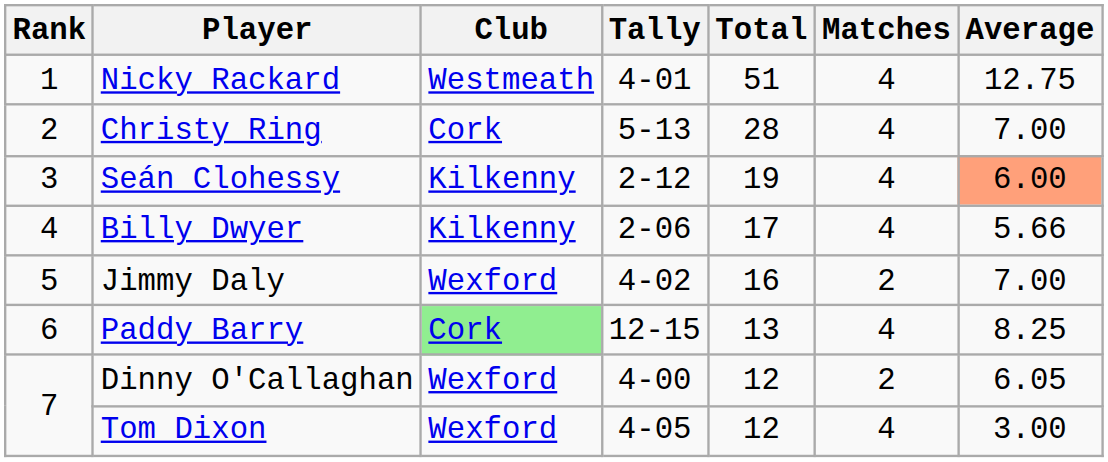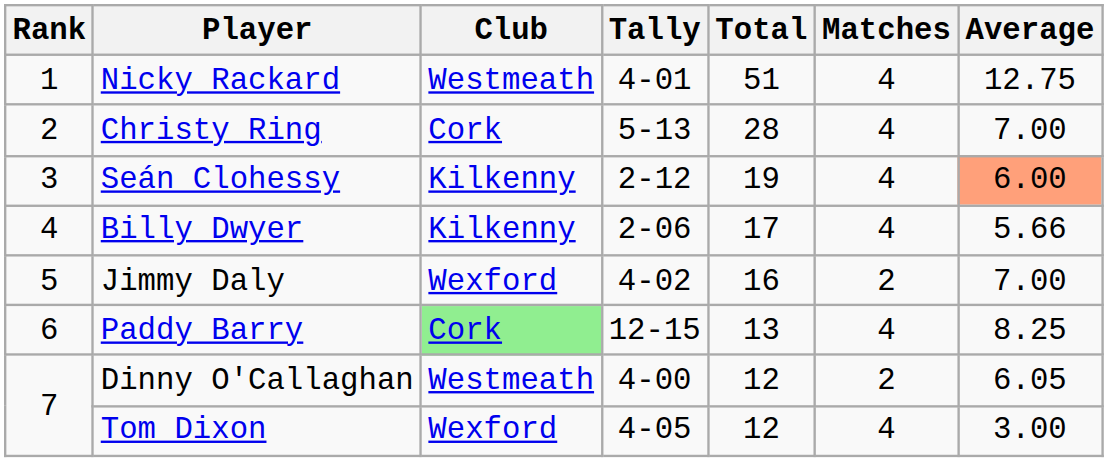 <table class="wikitable">
 <tr>
 <th>Rank</th>
 <th>Player</th>
 <th>Club</th>
 <th>Tally</th>
 <th>Total</th>
 <th>Matches</th>
 <th>Average</th>
 </tr>
 <tr>
 <td rowspan=1 align=center>1</td>
 <td><a href='#'>Nicky Rackard</a></td>
 <td><a href='#'>Westmeath</a></td>
 <td align=center>4-01</td>
 <td align=center>51</td>
 <td align=center>4</td>
 <td align=center>12.75</td>
 </tr>
 <tr>
 <td rowspan=1 align=center>2</td>
 <td><a href='#'>Christy Ring</a></td>
 <td><a href='#'>Cork</a></td>
 <td align=center>5-13</td>
 <td align=center>28</td>
 <td align=center>4</td>
 <td align=center>7.00</td>
 </tr>
 <tr>
 <td rowspan=1 align=center>3</td>
 <td><a href='#'>Seán Clohessy</a></td>
 <td><a href='#'>Kilkenny</a></td>
 <td align=center>2-12</td>
 <td align=center>19</td>
 <td align=center>4</td>
 <td align=center style="background: lightsalmon;">6.00</td>
 </tr>
 <tr>
 <td rowspan=1 align=center>4</td>
 <td><a href='#'>Billy Dwyer</a></td>
 <td><a href='#'>Kilkenny</a></td>
 <td align=center>2-06</td>
 <td align=center>17</td>
 <td align=center>4</td>
 <td align=center>5.66</td>
 </tr>
 <tr>
 <td rowspan=1 align=center>5</td>
 <td>Jimmy Daly</td>
 <td><a href='#'>Wexford</a></td>
 <td align=center>4-02</td>
 <td align=center>16</td>
 <td align=center>2</td>
 <td align=center>7.00</td>
 </tr>
 <tr>
 <td rowspan=1 align=center>6</td>
 <td><a href='#'>Paddy Barry</a></td>
 <td style="background: lightgreen;"><a href='#'>Cork</a></td>
 <td align=center>12-15</td>
 <td align=center>13</td>
 <td align=center>4</td>
 <td align=center>8.25</td>
 </tr>
 <tr>
 <td rowspan=2 align=center>7</td>
 <td>Dinny O'Callaghan</td>
-<td><a href='#'>Wexford</a></td>
+<td><a href='#'>Westmeath</a></td>
 <td align=center>4-00</td>
 <td align=center>12</td>
 <td align=center>2</td>
 <td align=center>6.05</td>
 </tr>
 <tr>
 <td><a href='#'>Tom Dixon</a></td>
 <td><a href='#'>Wexford</a></td>
 <td align=center>4-05</td>
 <td align=center>12</td>
 <td align=center>4</td>
 <td align=center>3.00</td>
 </tr>
 </table>
